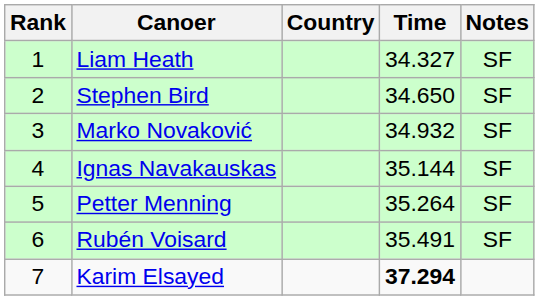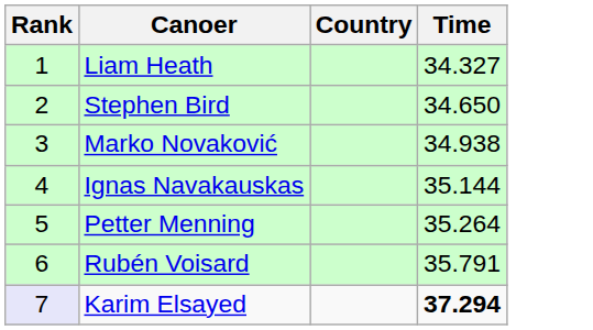 <table class="wikitable" style="text-align:center;">
 <tr>
 <th>Rank</th>
 <th>Canoer</th>
 <th>Country</th>
 <th>Time</th>
-<th>Notes</th>
 </tr>
 <tr bgcolor=ccffcc>
 <td>1</td>
 <td align="left"><a href='#'>Liam Heath</a></td>
 <td align="left"></td>
 <td>34.327</td>
-<td>SF</td>
 </tr>
 <tr bgcolor=ccffcc>
 <td>2</td>
 <td align="left"><a href='#'>Stephen Bird</a></td>
 <td align="left"></td>
 <td>34.650</td>
-<td>SF</td>
 </tr>
 <tr bgcolor=ccffcc>
 <td>3</td>
 <td align="left"><a href='#'>Marko Novaković</a></td>
 <td align="left"></td>
-<td>34.932</td>
-<td>SF</td>
+<td>34.938</td>
 </tr>
 <tr bgcolor=ccffcc>
 <td>4</td>
 <td align="left"><a href='#'>Ignas Navakauskas</a></td>
 <td align="left"></td>
 <td>35.144</td>
-<td>SF</td>
 </tr>
 <tr bgcolor=ccffcc>
 <td>5</td>
 <td align="left"><a href='#'>Petter Menning</a></td>
 <td align="left"></td>
 <td>35.264</td>
-<td>SF</td>
 </tr>
 <tr bgcolor=ccffcc>
 <td>6</td>
 <td align="left"><a href='#'>Rubén Voisard</a></td>
 <td align="left"></td>
-<td>35.491</td>
-<td>SF</td>
+<td>35.791</td>
 </tr>
 <tr>
-<td>7</td>
+<td style="background: lavender;">7</td>
 <td align="left"><a href='#'>Karim Elsayed</a></td>
 <td align="left"></td>
 <td><strong>37.294</strong></td>
-<td></td>
 </tr>
 </table>
